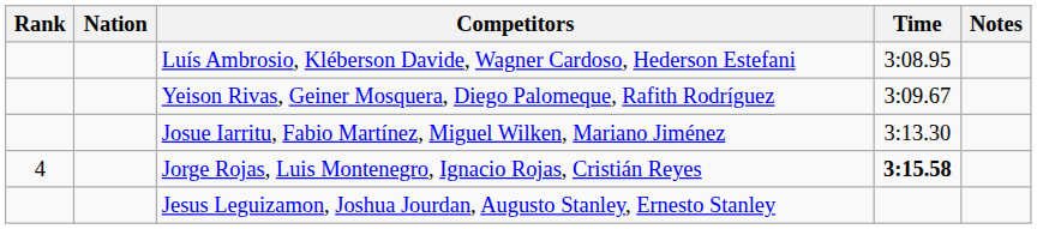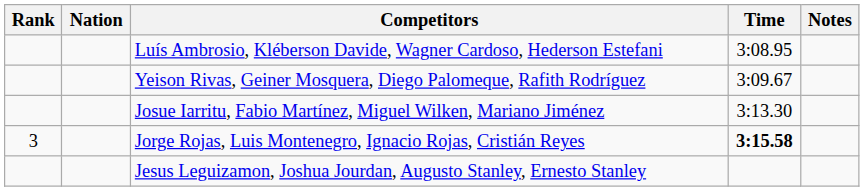 <table class="wikitable sortable" width=80% style="text-align:center; font-size:95%">
 <tr>
 <th>Rank</th>
 <th>Nation</th>
 <th>Competitors</th>
 <th>Time</th>
 <th>Notes</th>
 </tr>
 <tr>
 <td></td>
 <td align=left></td>
 <td align=left><a href='#'>Luís Ambrosio</a>, <a href='#'>Kléberson Davide</a>, <a href='#'>Wagner Cardoso</a>, <a href='#'>Hederson Estefani</a></td>
 <td>3:08.95</td>
 <td></td>
 </tr>
 <tr>
 <td></td>
 <td align=left></td>
 <td align=left><a href='#'>Yeison Rivas</a>, <a href='#'>Geiner Mosquera</a>, <a href='#'>Diego Palomeque</a>, <a href='#'>Rafith Rodríguez</a></td>
 <td>3:09.67</td>
 <td></td>
 </tr>
 <tr>
 <td></td>
 <td align=left></td>
 <td align=left><a href='#'>Josue Iarritu</a>, <a href='#'>Fabio Martínez</a>, <a href='#'>Miguel Wilken</a>, <a href='#'>Mariano Jiménez</a></td>
 <td>3:13.30</td>
 <td></td>
 </tr>
 <tr>
-<td>4</td>
+<td>3</td>
 <td align=left></td>
 <td align=left><a href='#'>Jorge Rojas</a>, <a href='#'>Luis Montenegro</a>, <a href='#'>Ignacio Rojas</a>, <a href='#'>Cristián Reyes</a></td>
 <td><strong>3:15.58</strong></td>
 <td></td>
 </tr>
 <tr>
 <td></td>
 <td align=left></td>
 <td align=left><a href='#'>Jesus Leguizamon</a>, <a href='#'>Joshua Jourdan</a>, <a href='#'>Augusto Stanley</a>, <a href='#'>Ernesto Stanley</a></td>
 <td></td>
 <td></td>
 </tr>
 </table>
